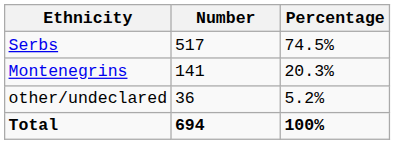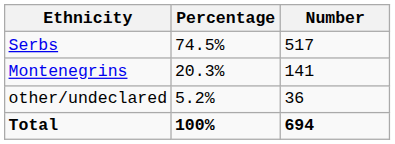 <table class="wikitable">
 <tr>
 <th width="100px">Ethnicity</th>
+<th width="80px">Percentage</th>
 <th width="80px">Number</th>
-<th width="80px">Percentage</th>
 </tr>
 <tr>
 <td><a href='#'>Serbs</a></td>
+<td>74.5%</td>
 <td>517</td>
-<td>74.5%</td>
 </tr>
 <tr>
 <td><a href='#'>Montenegrins</a></td>
+<td>20.3%</td>
 <td>141</td>
-<td>20.3%</td>
 </tr>
 <tr>
 <td>other/undeclared</td>
+<td>5.2%</td>
 <td>36</td>
-<td>5.2%</td>
 </tr>
 <tr>
 <td><strong>Total</strong></td>
+<td><strong>100%</strong></td>
 <td><strong>694</strong></td>
-<td><strong>100%</strong></td>
 </tr>
 </table>
